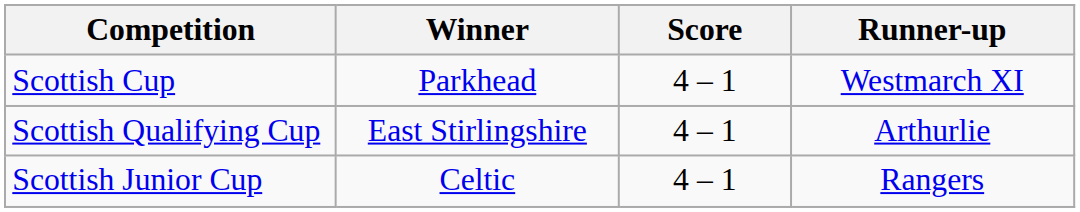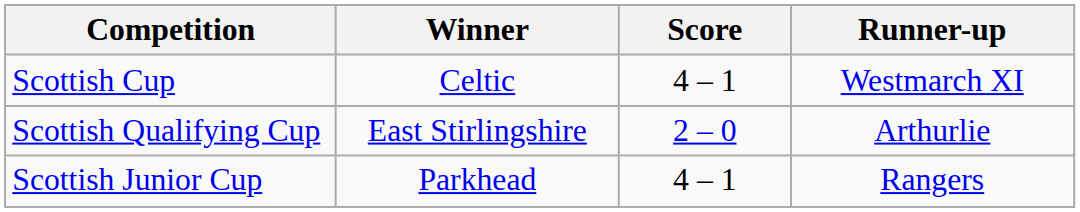 <table class="wikitable" style="text-align: center;">
 <tr>
 <th width=160>Competition</th>
 <th width=135>Winner</th>
 <th width=80>Score</th>
 <th width=135>Runner-up</th>
 </tr>
 <tr>
 <td align=left><a href='#'>Scottish Cup</a></td>
-<td><a href='#'>Parkhead</a></td>
+<td><a href='#'>Celtic</a></td>
 <td>4 – 1</td>
 <td><a href='#'>Westmarch XI</a></td>
 </tr>
 <tr>
 <td align=left><a href='#'>Scottish Qualifying Cup</a></td>
 <td><a href='#'>East Stirlingshire</a></td>
-<td>4 – 1</td>
+<td><a href='#'>2 – 0</a></td>
 <td><a href='#'>Arthurlie</a></td>
 </tr>
 <tr>
 <td align=left><a href='#'>Scottish Junior Cup</a></td>
-<td><a href='#'>Celtic</a></td>
+<td><a href='#'>Parkhead</a></td>
 <td>4 – 1</td>
 <td><a href='#'>Rangers</a></td>
 </tr>
 </table>
